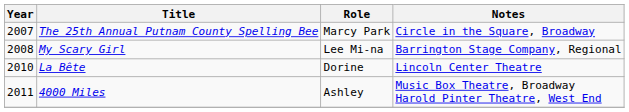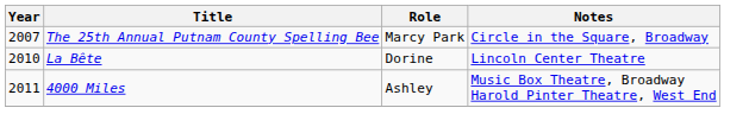 <table class = "wikitable sortable">
 <tr>
 <th>Year</th>
 <th>Title</th>
 <th>Role</th>
 <th>Notes</th>
 </tr>
 <tr>
 <td>2007</td>
 <td><em><a href='#'>The 25th Annual Putnam County Spelling Bee</a></em></td>
 <td>Marcy Park</td>
 <td><a href='#'>Circle in the Square</a>, <a href='#'>Broadway</a></td>
-</tr>
-<tr>
-<td>2008</td>
-<td><em><a href='#'>My Scary Girl</a></em></td>
-<td>Lee Mi-na</td>
-<td><a href='#'>Barrington Stage Company</a>, Regional</td>
 </tr>
 <tr>
 <td>2010</td>
 <td><em><a href='#'>La Bête</a></em></td>
 <td>Dorine</td>
 <td><a href='#'>Lincoln Center Theatre</a></td>
 </tr>
 <tr>
 <td>2011</td>
 <td><em><a href='#'>4000 Miles</a></em></td>
 <td>Ashley</td>
 <td><a href='#'>Music Box Theatre</a>, Broadway <br> <a href='#'>Harold Pinter Theatre</a>, <a href='#'>West End</a></td>
 </tr>
 <tr>
 </tr>
 </table>
